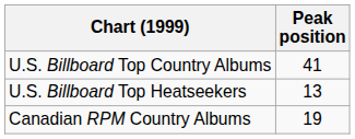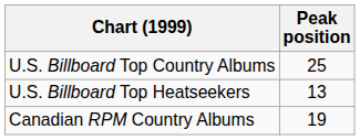 <table class="wikitable">
 <tr>
 <th>Chart (1999)</th>
 <th>Peak<br>position</th>
 </tr>
 <tr>
 <td>U.S. <em>Billboard</em> Top Country Albums</td>
-<td align="center">41</td>
+<td align="center">25</td>
 </tr>
 <tr>
 <td>U.S. <em>Billboard</em> Top Heatseekers</td>
 <td align="center">13</td>
 </tr>
 <tr>
 <td>Canadian <em>RPM</em> Country Albums</td>
 <td align="center">19</td>
 </tr>
 </table>
